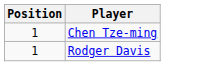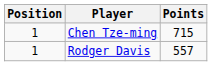 <table class=wikitable>
 <tr>
 <th>Position</th>
 <th>Player</th>
+<th>Points</th>
 </tr>
 <tr>
 <td align=center>1</td>
 <td> <a href='#'>Chen Tze-ming</a></td>
+<td align=center>715</td>
 </tr>
 <tr>
 <td align=center>1</td>
 <td> <a href='#'>Rodger Davis</a></td>
+<td align=center>557</td>
 </tr>
 </table>
